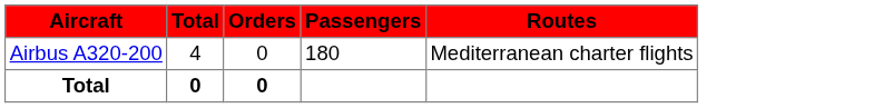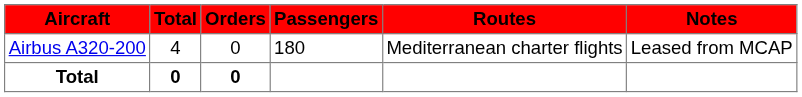 <table class="toccolours" border="1" cellpadding="3" style="border-collapse:collapse">
 <tr bgcolor=red>
 <th>Aircraft</th>
 <th>Total</th>
 <th>Orders</th>
 <th>Passengers</th>
 <th>Routes</th>
+<th>Notes</th>
 </tr>
 <tr>
 <td><a href='#'>Airbus A320-200</a></td>
 <td align="center">4</td>
 <td align="center">0</td>
 <td>180</td>
 <td>Mediterranean charter flights</td>
+<td>Leased from MCAP</td>
 </tr>
 <tr>
 <th>Total</th>
 <th>0</th>
 <th>0</th>
 <th></th>
 <th></th>
+<th></th>
 </tr>
 </table>
